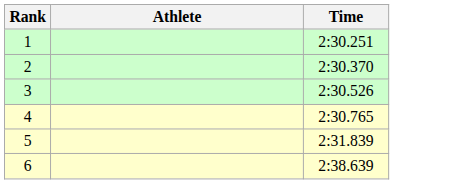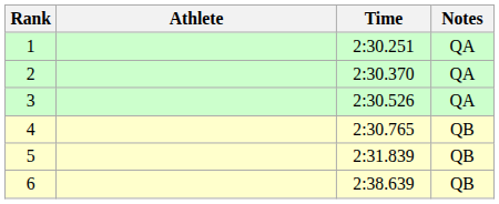 <table class=wikitable style="text-align:center">
 <tr>
 <th width=40>Rank</th>
 <th width=250>Athlete</th>
 <th width=80>Time</th>
+<th width=50>Notes</th>
 </tr>
 <tr bgcolor="ccffcc">
 <td>1</td>
 <td align=left></td>
 <td>2:30.251</td>
+<td>QA</td>
 </tr>
 <tr bgcolor="ccffcc">
 <td>2</td>
 <td align=left></td>
 <td>2:30.370</td>
+<td>QA</td>
 </tr>
 <tr bgcolor="ccffcc">
 <td>3</td>
 <td align=left></td>
 <td>2:30.526</td>
+<td>QA</td>
 </tr>
 <tr bgcolor="ffffcc">
 <td>4</td>
 <td align=left></td>
 <td>2:30.765</td>
+<td>QB</td>
 </tr>
 <tr bgcolor="ffffcc">
 <td>5</td>
 <td align=left></td>
 <td>2:31.839</td>
+<td>QB</td>
 </tr>
 <tr bgcolor="ffffcc">
 <td>6</td>
 <td align=left></td>
 <td>2:38.639</td>
+<td>QB</td>
 </tr>
 </table>
